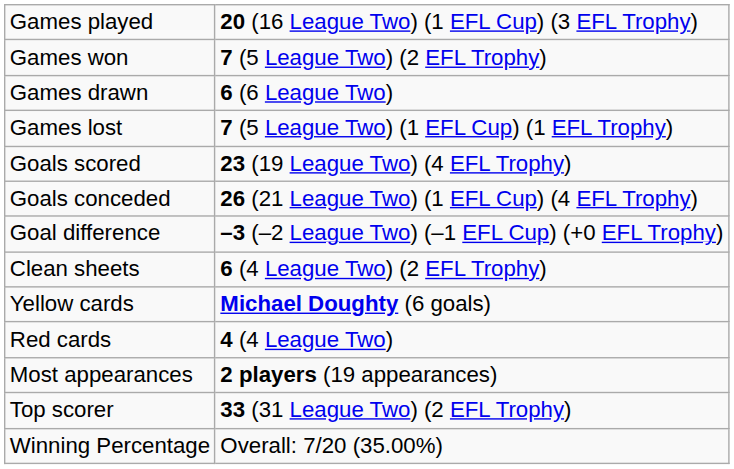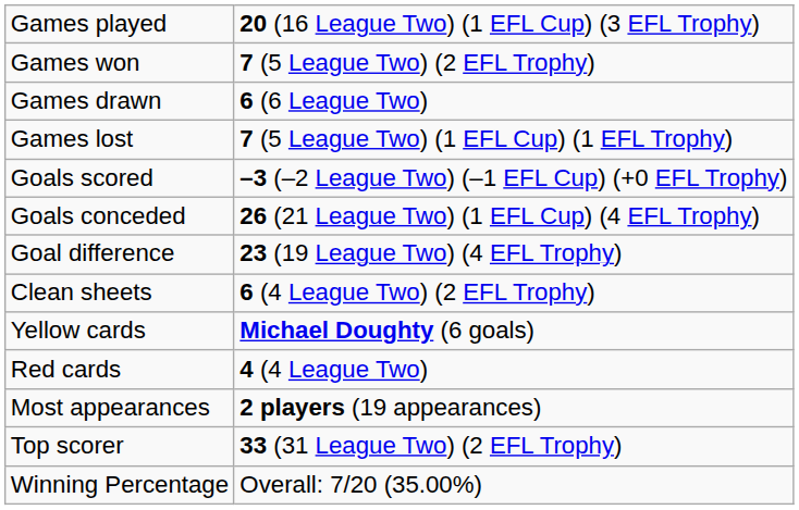 <table class="wikitable">
 <tr>
 <td>Games played</td>
 <td><strong>20</strong> (16 <a href='#'>League Two</a>) (1 <a href='#'>EFL Cup</a>) (3 <a href='#'>EFL Trophy</a>)</td>
 </tr>
 <tr>
 <td>Games won</td>
 <td><strong>7</strong> (5 <a href='#'>League Two</a>) (2 <a href='#'>EFL Trophy</a>)</td>
 </tr>
 <tr>
 <td>Games drawn</td>
 <td><strong>6</strong> (6 <a href='#'>League Two</a>)</td>
 </tr>
 <tr>
 <td>Games lost</td>
 <td><strong>7</strong> (5 <a href='#'>League Two</a>) (1 <a href='#'>EFL Cup</a>) (1 <a href='#'>EFL Trophy</a>)</td>
 </tr>
 <tr>
 <td>Goals scored</td>
-<td><strong>23</strong> (19 <a href='#'>League Two</a>) (4 <a href='#'>EFL Trophy</a>)</td>
+<td><strong>–3</strong> (–2 <a href='#'>League Two</a>) (–1 <a href='#'>EFL Cup</a>) (+0 <a href='#'>EFL Trophy</a>)</td>
 </tr>
 <tr>
 <td>Goals conceded</td>
 <td><strong>26</strong> (21 <a href='#'>League Two</a>) (1 <a href='#'>EFL Cup</a>) (4 <a href='#'>EFL Trophy</a>)</td>
 </tr>
 <tr>
 <td>Goal difference</td>
-<td><strong>–3</strong> (–2 <a href='#'>League Two</a>) (–1 <a href='#'>EFL Cup</a>) (+0 <a href='#'>EFL Trophy</a>)</td>
+<td><strong>23</strong> (19 <a href='#'>League Two</a>) (4 <a href='#'>EFL Trophy</a>)</td>
 </tr>
 <tr>
 <td>Clean sheets</td>
 <td><strong>6</strong> (4 <a href='#'>League Two</a>) (2 <a href='#'>EFL Trophy</a>)</td>
 </tr>
 <tr>
 <td>Yellow cards</td>
 <td> <strong><a href='#'>Michael Doughty</a></strong> (6 goals)</td>
 </tr>
 <tr>
 <td>Red cards</td>
 <td><strong>4</strong> (4 <a href='#'>League Two</a>)</td>
 </tr>
 <tr>
 <td>Most appearances</td>
 <td><strong>2 players</strong> (19 appearances)</td>
 </tr>
 <tr>
 <td>Top scorer</td>
 <td><strong>33</strong> (31 <a href='#'>League Two</a>) (2 <a href='#'>EFL Trophy</a>)</td>
 </tr>
 <tr>
 <td>Winning Percentage</td>
 <td>Overall: 7/20 (35.00%)</td>
 </tr>
 </table>
